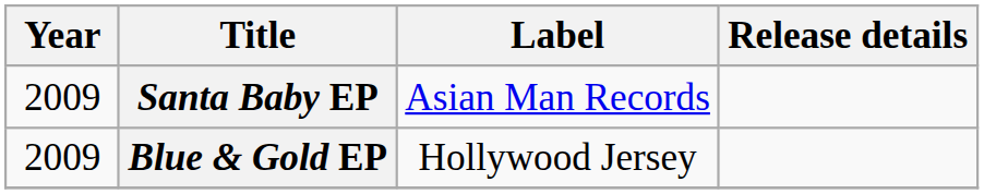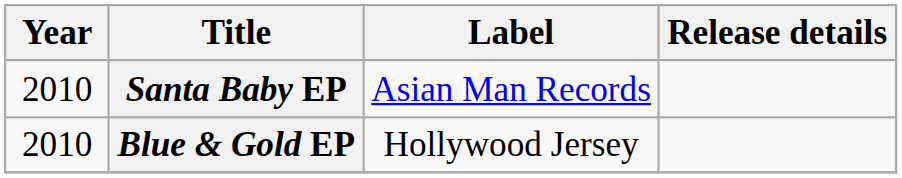 <table class="wikitable plainrowheaders" style="text-align:center;">
 <tr>
 <th scope="col" rowspan="1" style="width:2.5em;">Year</th>
 <th scope="col" rowspan="1">Title</th>
 <th scope="col" rowspan="1">Label</th>
 <th scope="col" rowspan="1">Release details</th>
 </tr>
 <tr>
-<td rowspan="1">2009</td>
+<td rowspan="1">2010</td>
 <th scope="row"><em>Santa Baby</em> EP</th>
 <td><a href='#'>Asian Man Records</a></td>
 <td align=left></td>
 </tr>
 <tr>
-<td rowspan="1">2009</td>
+<td rowspan="1">2010</td>
 <th scope="row"><em>Blue & Gold</em> EP</th>
 <td>Hollywood Jersey</td>
 <td align=left></td>
 </tr>
 <tr>
 </tr>
 </table>
